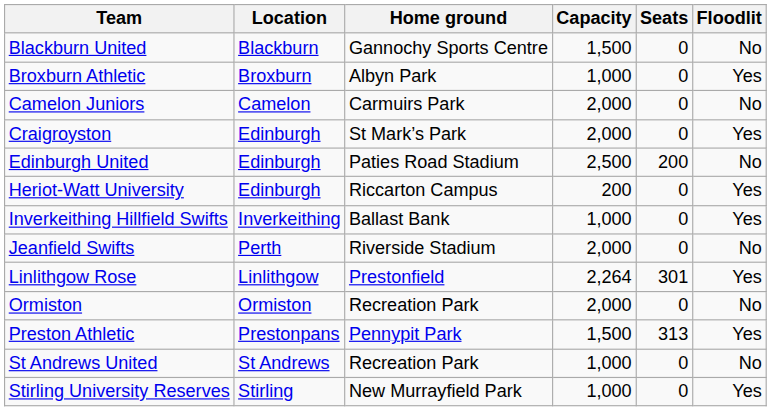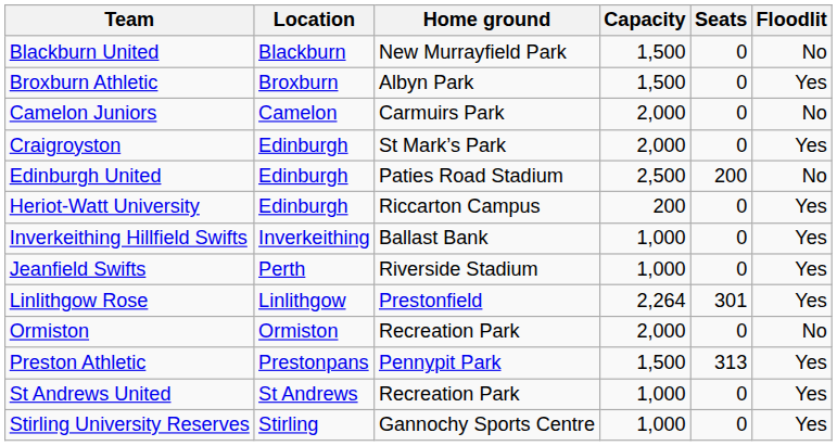 <table class="wikitable sortable">
 <tr>
 <th>Team</th>
 <th>Location</th>
 <th>Home ground</th>
 <th data-sort-type="number">Capacity</th>
 <th data-sort-type="number">Seats</th>
 <th>Floodlit</th>
 </tr>
 <tr>
 <td><a href='#'>Blackburn United</a></td>
 <td><a href='#'>Blackburn</a></td>
-<td>Gannochy Sports Centre</td>
+<td>New Murrayfield Park</td>
 <td align=right>1,500</td>
 <td align=right>0</td>
 <td align=right>No</td>
 </tr>
 <tr>
 <td><a href='#'>Broxburn Athletic</a></td>
 <td><a href='#'>Broxburn</a></td>
 <td>Albyn Park</td>
-<td align=right>1,000</td>
+<td align=right>1,500</td>
 <td align=right>0</td>
 <td align=right>Yes</td>
 </tr>
 <tr>
 <td><a href='#'>Camelon Juniors</a></td>
 <td><a href='#'>Camelon</a></td>
 <td>Carmuirs Park</td>
 <td align=right>2,000</td>
 <td align=right>0</td>
 <td align=right>No</td>
 </tr>
 <tr>
 <td><a href='#'>Craigroyston</a></td>
 <td><a href='#'>Edinburgh</a></td>
 <td>St Mark’s Park</td>
 <td align=right>2,000</td>
 <td align=right>0</td>
 <td align=right>Yes</td>
 </tr>
 <tr>
 <td><a href='#'>Edinburgh United</a></td>
 <td><a href='#'>Edinburgh</a></td>
 <td>Paties Road Stadium</td>
 <td align=right>2,500</td>
 <td align=right>200</td>
 <td align=right>No</td>
 </tr>
 <tr>
 <td><a href='#'>Heriot-Watt University</a></td>
 <td><a href='#'>Edinburgh</a></td>
 <td>Riccarton Campus</td>
 <td align=right>200</td>
 <td align=right>0</td>
 <td align=right>Yes</td>
 </tr>
 <tr>
 <td><a href='#'>Inverkeithing Hillfield Swifts</a></td>
 <td><a href='#'>Inverkeithing</a></td>
 <td>Ballast Bank</td>
 <td align=right>1,000</td>
 <td align=right>0</td>
 <td align=right>Yes</td>
 </tr>
 <tr>
 <td><a href='#'>Jeanfield Swifts</a></td>
 <td><a href='#'>Perth</a></td>
 <td>Riverside Stadium</td>
-<td align=right>2,000</td>
+<td align=right>1,000</td>
 <td align=right>0</td>
-<td align=right>No</td>
+<td align=right>Yes</td>
 </tr>
 <tr>
 <td><a href='#'>Linlithgow Rose</a> </td>
 <td><a href='#'>Linlithgow</a></td>
 <td><a href='#'>Prestonfield</a></td>
 <td align=right>2,264</td>
 <td align=right>301</td>
 <td align=right>Yes</td>
 </tr>
 <tr>
 <td><a href='#'>Ormiston</a></td>
 <td><a href='#'>Ormiston</a></td>
 <td>Recreation Park</td>
 <td align=right>2,000</td>
 <td align=right>0</td>
 <td align=right>No</td>
 </tr>
 <tr>
 <td><a href='#'>Preston Athletic</a> </td>
 <td><a href='#'>Prestonpans</a></td>
 <td><a href='#'>Pennypit Park</a></td>
 <td align=right>1,500</td>
 <td align=right>313</td>
 <td align=right>Yes</td>
 </tr>
 <tr>
 <td><a href='#'>St Andrews United</a></td>
 <td><a href='#'>St Andrews</a></td>
 <td>Recreation Park</td>
 <td align=right>1,000</td>
 <td align=right>0</td>
-<td align=right>No</td>
+<td align=right>Yes</td>
 </tr>
 <tr>
 <td><a href='#'>Stirling University Reserves</a></td>
 <td><a href='#'>Stirling</a></td>
-<td>New Murrayfield Park</td>
+<td>Gannochy Sports Centre</td>
 <td align=right>1,000</td>
 <td align=right>0</td>
 <td align=right>Yes</td>
 </tr>
 </table>
